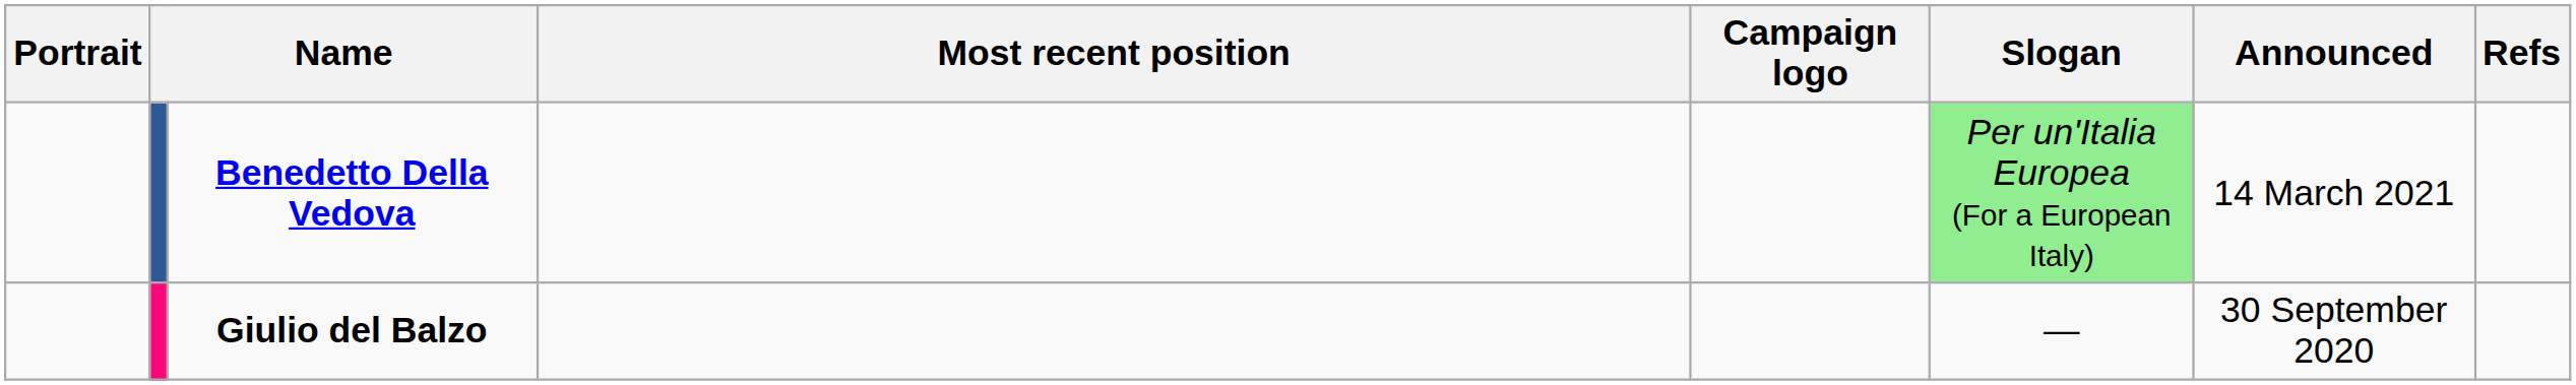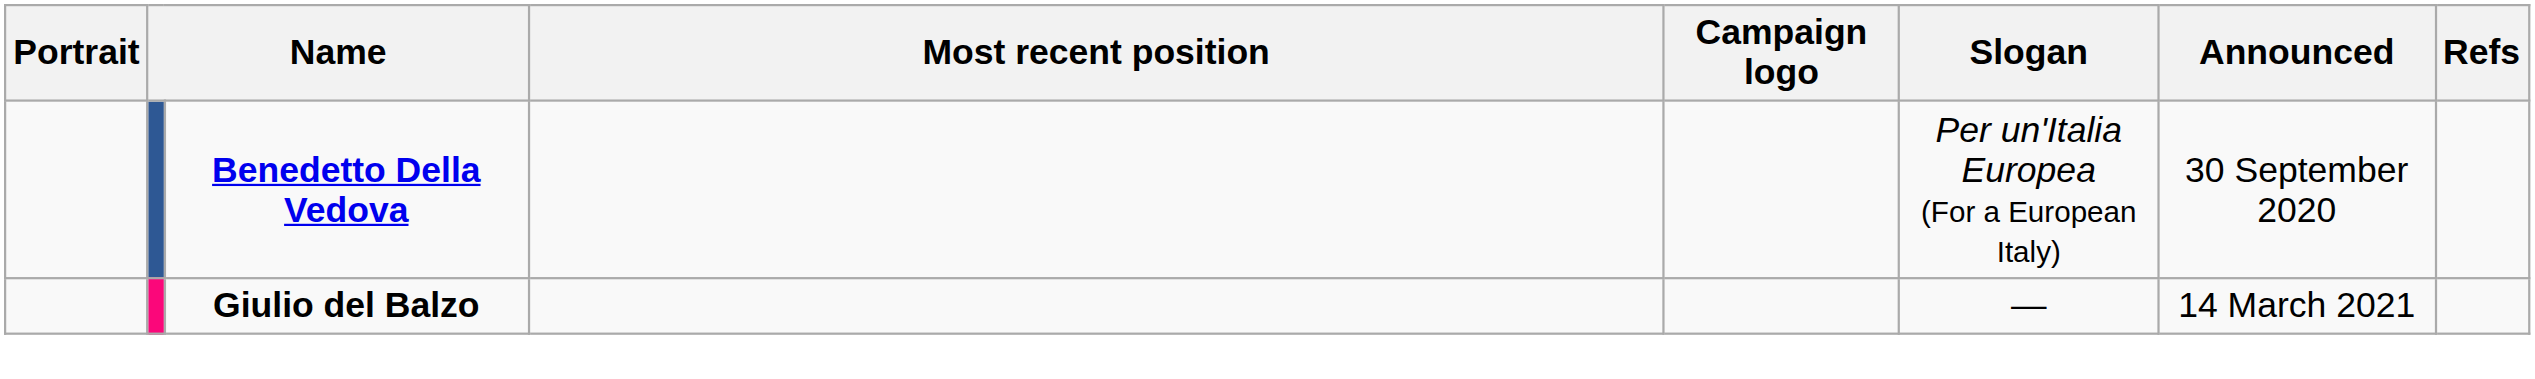 <table class="wikitable" style="text-align:center; width:90%; border:1px #AAAAFF solid">
 <tr>
 <th>Portrait</th>
 <th colspan=2 width=15%>Name</th>
 <th width=45%>Most recent position</th>
 <th>Campaign logo</th>
 <th>Slogan</th>
 <th>Announced</th>
 <th>Refs</th>
 </tr>
 <tr style="text-align: center;"  |>
 <td></td>
 <td style="background:#2E5894;"></td>
 <td><strong><a href='#'>Benedetto Della Vedova</a></strong><br></td>
 <td><br></td>
 <td><br></td>
-<td style="background: lightgreen;"><em>Per un'Italia Europea</em><br><small>(For a European Italy)</small></td>
-<td>14 March 2021</td>
+<td><em>Per un'Italia Europea</em><br><small>(For a European Italy)</small></td>
+<td>30 September 2020</td>
 <td></td>
 </tr>
 <tr style="text-align: center;"  |>
 <td></td>
 <td style="background:#FB077A;"></td>
 <td><strong>Giulio del Balzo</strong><br></td>
 <td></td>
 <td><br></td>
 <td>—</td>
-<td>30 September 2020</td>
+<td>14 March 2021</td>
 <td></td>
 </tr>
 </table>
